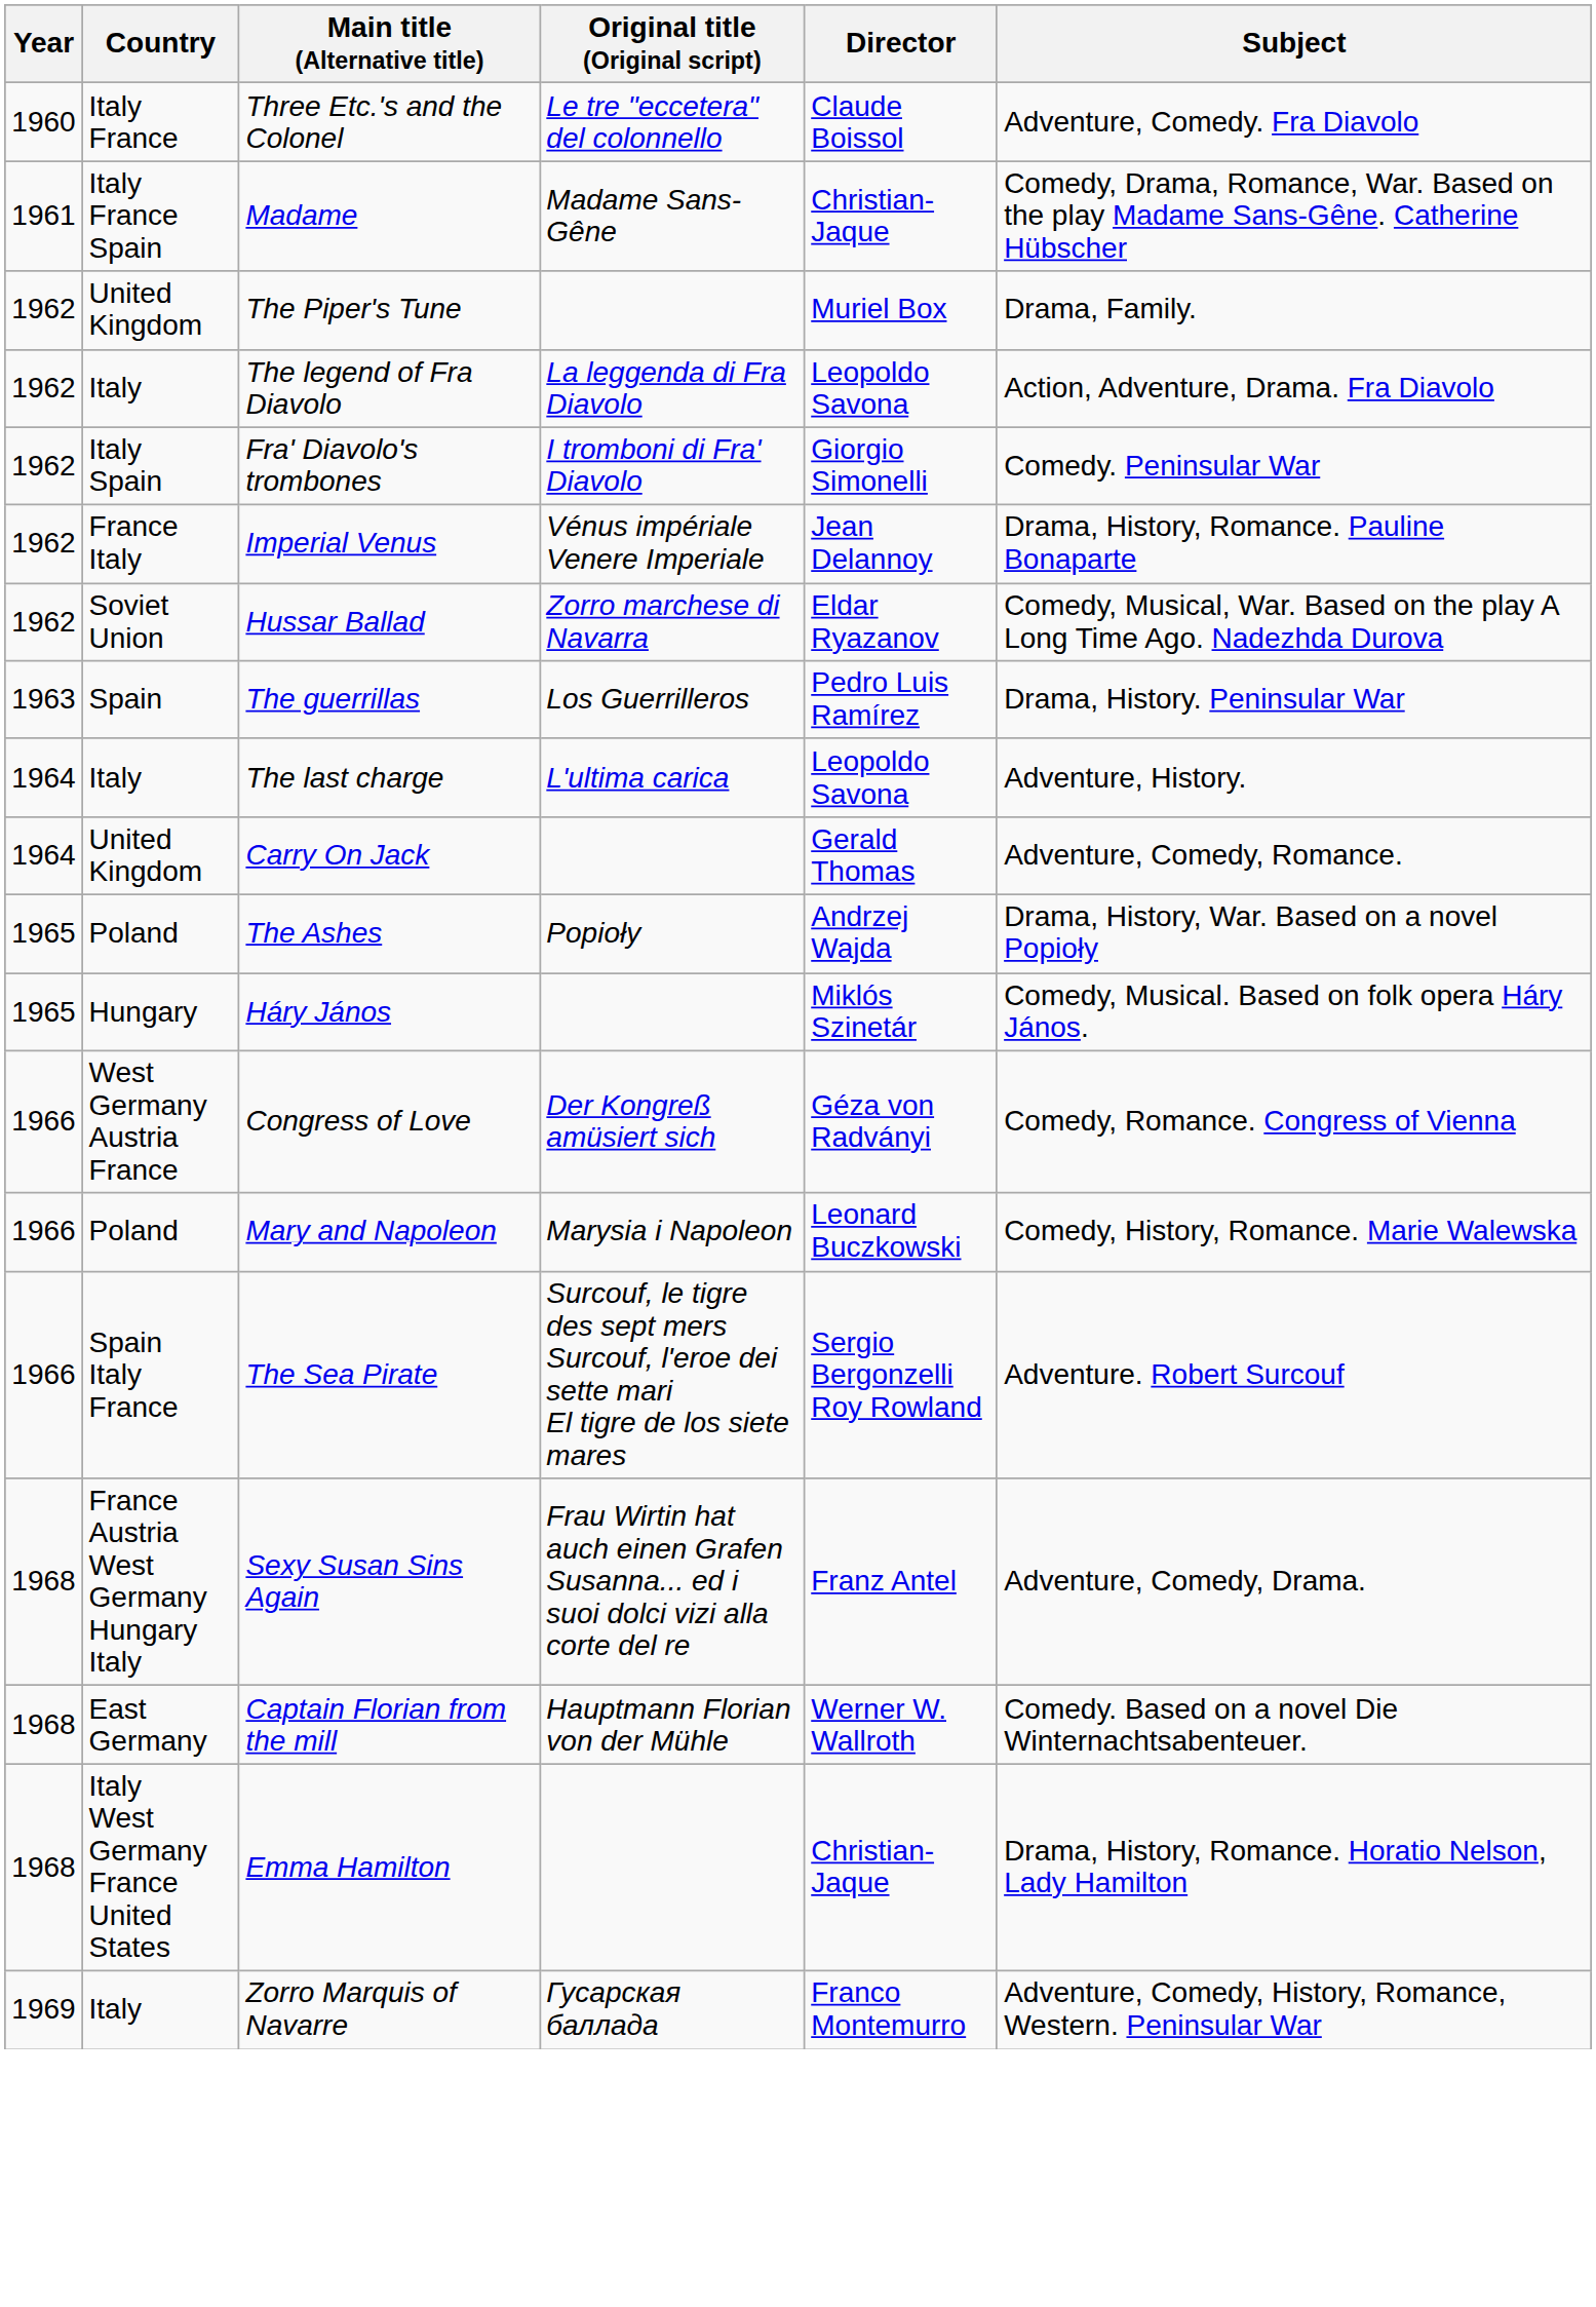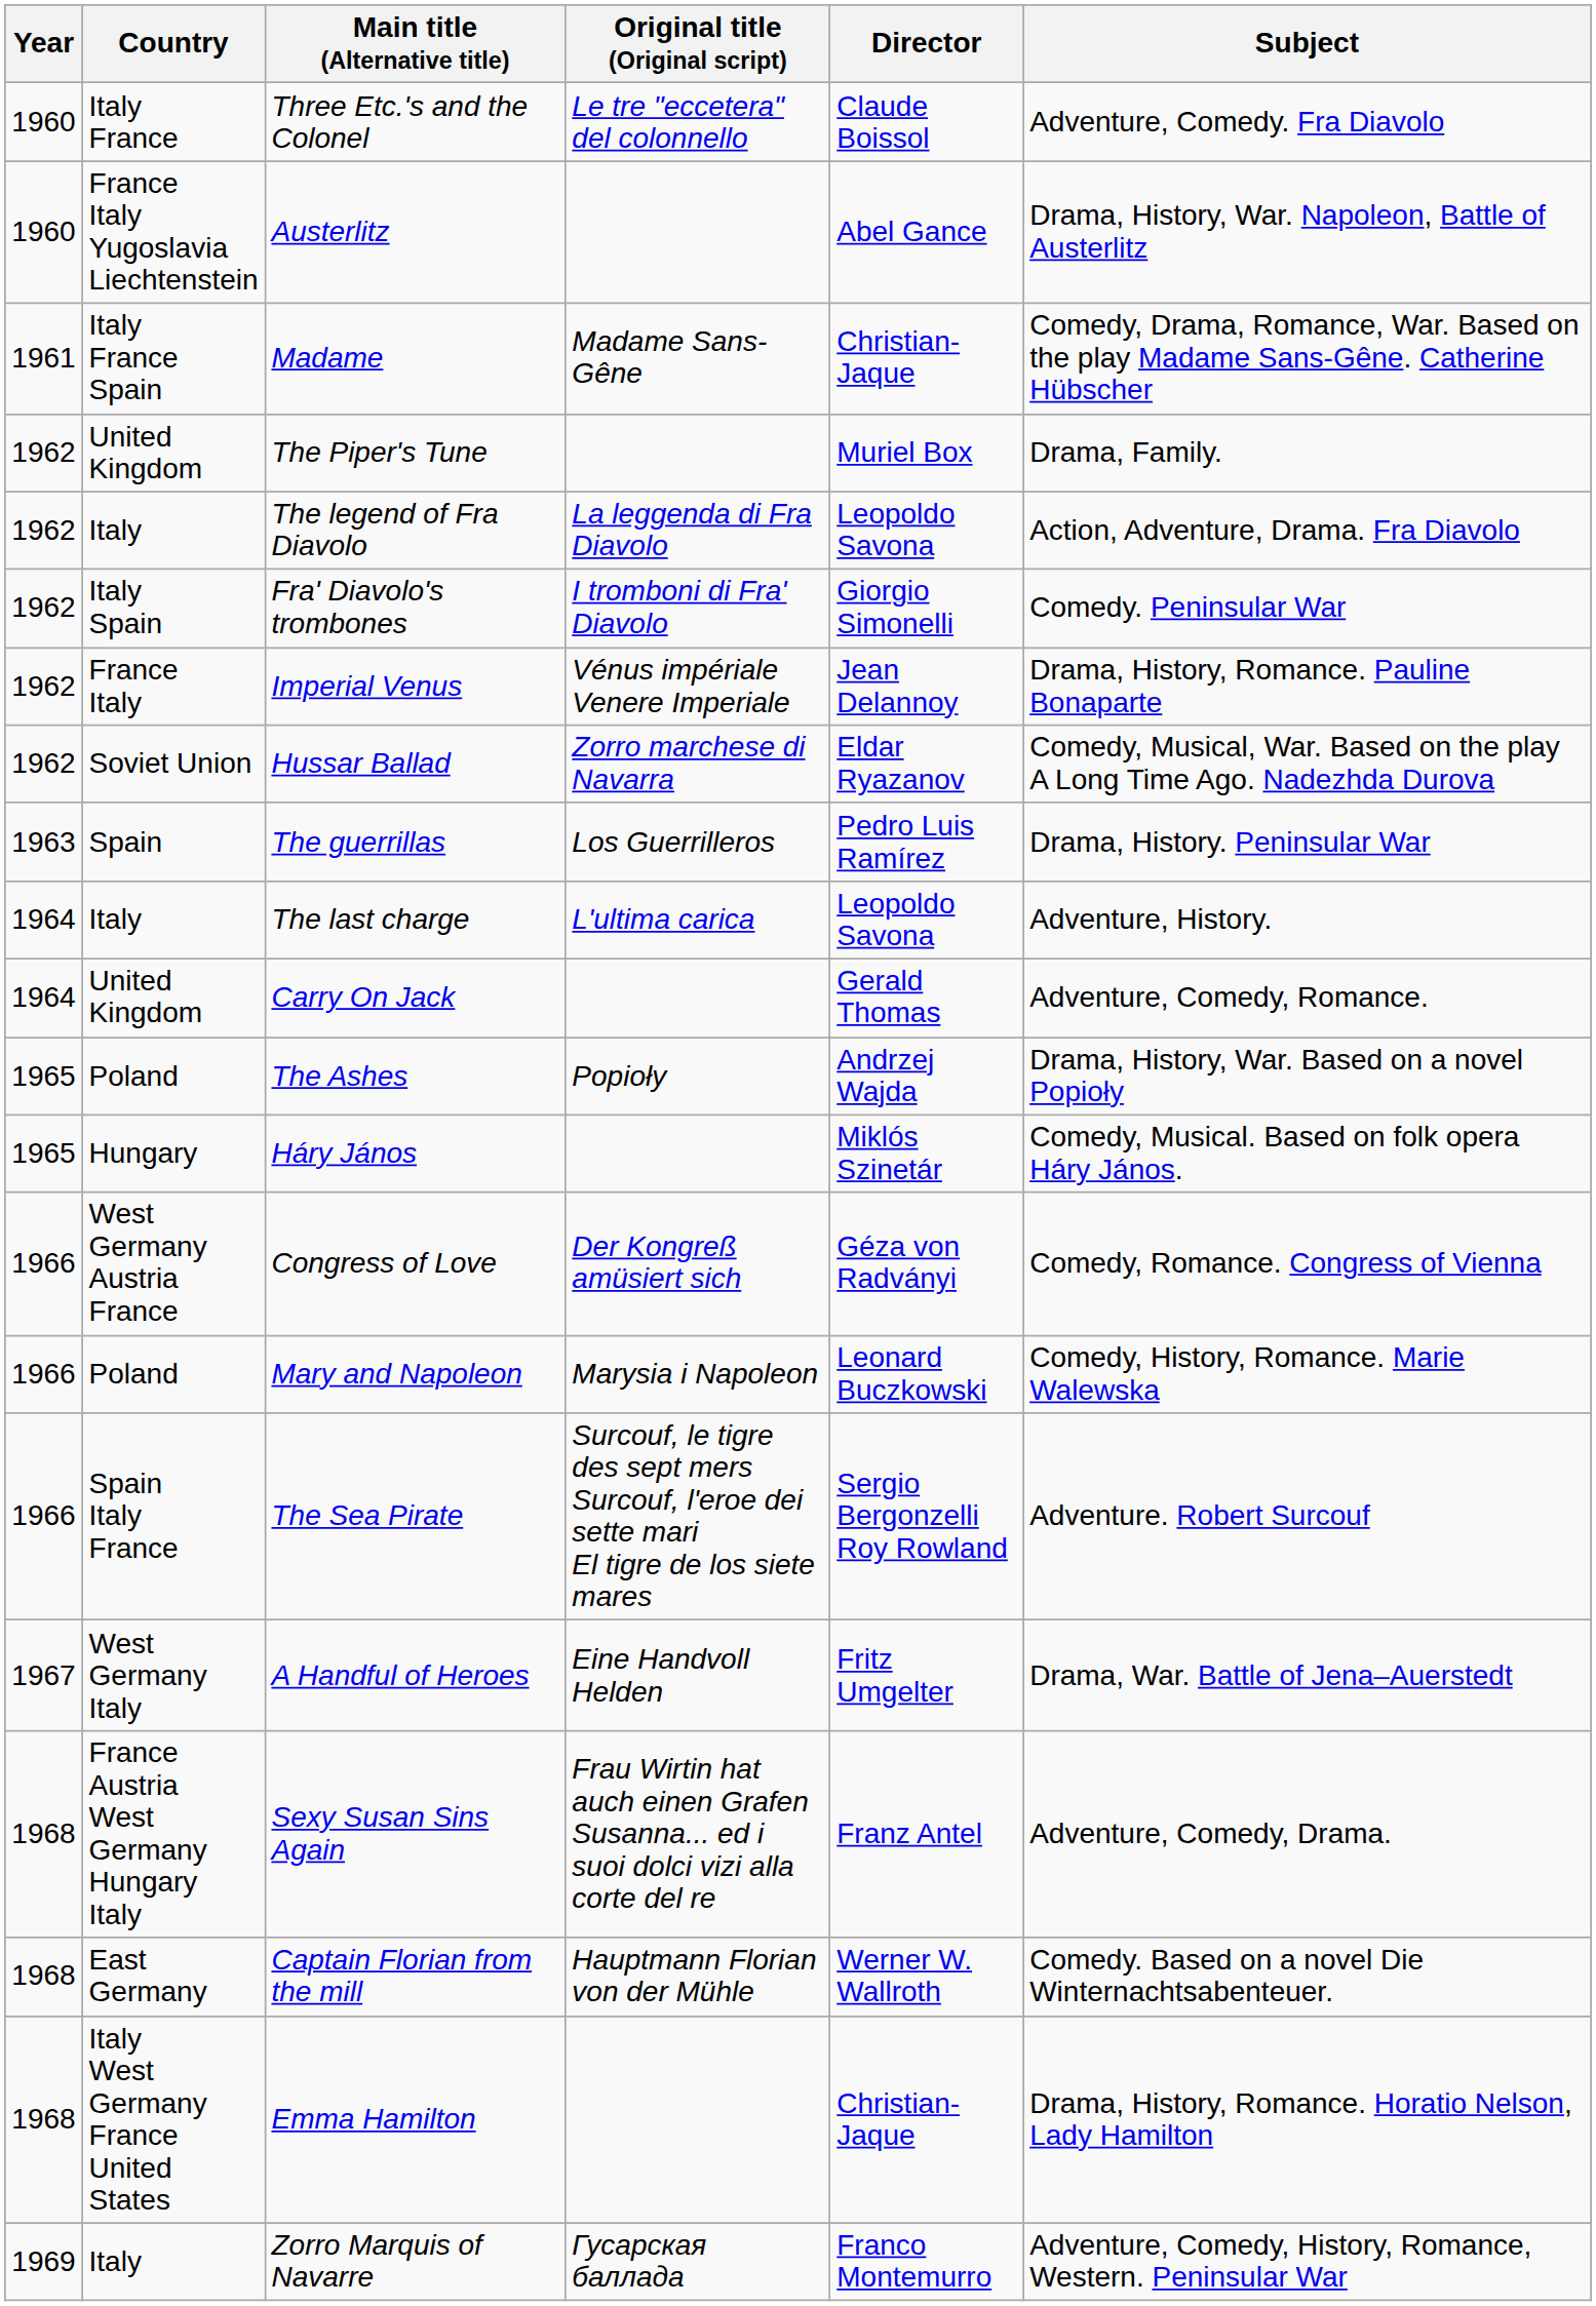 <table class="wikitable sortable" style="width:100%;">
 <tr>
 <th>Year</th>
 <th width= 80>Country</th>
 <th class="unsortable" style="width:160px;">Main title<br><small>(Alternative title)</small></th>
 <th class="unsortable" style="width:140px;">Original title<br><small>(Original script)</small></th>
 <th width=100>Director</th>
 <th class="unsortable">Subject</th>
 </tr>
 <tr>
 <td>1960</td>
 <td>Italy<br>France</td>
 <td><em>Three Etc.'s and the Colonel</em></td>
 <td><em><a href='#'>Le tre "eccetera" del colonnello</a></em></td>
 <td><a href='#'>Claude Boissol</a></td>
 <td>Adventure, Comedy. <a href='#'>Fra Diavolo</a></td>
+</tr>
+<tr>
+<td>1960</td>
+<td>France<br>Italy<br>Yugoslavia<br>Liechtenstein</td>
+<td><em><a href='#'>Austerlitz</a></em></td>
+<td></td>
+<td><a href='#'>Abel Gance</a></td>
+<td>Drama, History, War. <a href='#'>Napoleon</a>, <a href='#'>Battle of Austerlitz</a></td>
 </tr>
 <tr>
 <td>1961</td>
 <td>Italy<br>France<br>Spain</td>
 <td><em><a href='#'>Madame</a></em></td>
 <td><em>Madame Sans-Gêne</em></td>
 <td><a href='#'>Christian-Jaque</a></td>
 <td>Comedy, Drama, Romance, War. Based on the play <a href='#'>Madame Sans-Gêne</a>. <a href='#'>Catherine Hübscher</a></td>
 </tr>
 <tr>
 <td>1962</td>
 <td>United Kingdom</td>
 <td><em>The Piper's Tune</em></td>
 <td></td>
 <td><a href='#'>Muriel Box</a></td>
 <td>Drama, Family.</td>
 </tr>
 <tr>
 <td>1962</td>
 <td>Italy</td>
 <td><em>The legend of Fra Diavolo</em></td>
 <td><em><a href='#'>La leggenda di Fra Diavolo</a></em></td>
 <td><a href='#'>Leopoldo Savona</a></td>
 <td>Action, Adventure, Drama. <a href='#'>Fra Diavolo</a></td>
 </tr>
 <tr>
 <td>1962</td>
 <td>Italy<br>Spain</td>
 <td><em>Fra' Diavolo's trombones</em></td>
 <td><em><a href='#'>I tromboni di Fra' Diavolo</a></em></td>
 <td><a href='#'>Giorgio Simonelli</a></td>
 <td>Comedy. <a href='#'>Peninsular War</a></td>
 </tr>
 <tr>
 <td>1962</td>
 <td>France<br>Italy</td>
 <td><em><a href='#'>Imperial Venus</a></em></td>
 <td><em>Vénus impériale</em><br><em>Venere Imperiale</em></td>
 <td><a href='#'>Jean Delannoy</a></td>
 <td>Drama, History, Romance. <a href='#'>Pauline Bonaparte</a></td>
 </tr>
 <tr>
 <td>1962</td>
 <td>Soviet Union</td>
 <td><em><a href='#'>Hussar Ballad</a></em></td>
 <td><em><a href='#'>Zorro marchese di Navarra</a></em></td>
 <td><a href='#'>Eldar Ryazanov</a></td>
 <td>Comedy, Musical, War. Based on the play A Long Time Ago. <a href='#'>Nadezhda Durova</a></td>
 </tr>
 <tr>
 <td>1963</td>
 <td>Spain</td>
 <td><em><a href='#'>The guerrillas</a></em></td>
 <td><em>Los Guerrilleros</em></td>
 <td><a href='#'>Pedro Luis Ramírez</a></td>
 <td>Drama, History. <a href='#'>Peninsular War</a></td>
 </tr>
 <tr>
 <td>1964</td>
 <td>Italy</td>
 <td><em>The last charge</em></td>
 <td><em><a href='#'>L'ultima carica</a></em></td>
 <td><a href='#'>Leopoldo Savona</a></td>
 <td>Adventure, History.</td>
 </tr>
 <tr>
 <td>1964</td>
 <td>United Kingdom</td>
 <td><em><a href='#'>Carry On Jack</a></em></td>
 <td></td>
 <td><a href='#'>Gerald Thomas</a></td>
 <td>Adventure, Comedy, Romance.</td>
 </tr>
 <tr>
 <td>1965</td>
 <td>Poland</td>
 <td><em><a href='#'>The Ashes</a></em></td>
 <td><em>Popioły</em></td>
 <td><a href='#'>Andrzej Wajda</a></td>
 <td>Drama, History, War. Based on a novel <a href='#'>Popioły</a></td>
 </tr>
 <tr>
 <td>1965</td>
 <td>Hungary</td>
 <td><em><a href='#'>Háry János</a></em></td>
 <td></td>
 <td><a href='#'>Miklós Szinetár</a></td>
 <td>Comedy, Musical. Based on folk opera <a href='#'>Háry János</a>.</td>
 </tr>
 <tr>
 <td>1966</td>
 <td>West Germany<br>Austria<br>France</td>
 <td><em>Congress of Love</em></td>
 <td><em><a href='#'>Der Kongreß amüsiert sich</a></em></td>
 <td><a href='#'>Géza von Radványi</a></td>
 <td>Comedy, Romance. <a href='#'>Congress of Vienna</a></td>
 </tr>
 <tr>
 <td>1966</td>
 <td>Poland</td>
 <td><em><a href='#'>Mary and Napoleon</a></em></td>
 <td><em>Marysia i Napoleon</em></td>
 <td><a href='#'>Leonard Buczkowski</a></td>
 <td>Comedy, History, Romance. <a href='#'>Marie Walewska</a></td>
 </tr>
 <tr>
 <td>1966</td>
 <td>Spain<br>Italy<br>France</td>
 <td><em><a href='#'>The Sea Pirate</a></em></td>
 <td><em>Surcouf, le tigre des sept mers</em><br><em>Surcouf, l'eroe dei sette mari</em><br><em>El tigre de los siete mares</em></td>
 <td><a href='#'>Sergio Bergonzelli</a><br> <a href='#'>Roy Rowland</a></td>
 <td>Adventure. <a href='#'>Robert Surcouf</a></td>
 </tr>
 <tr>
+<td>1967</td>
+<td>West Germany<br>Italy</td>
+<td><em><a href='#'>A Handful of Heroes</a></em></td>
+<td><em>Eine Handvoll Helden</em></td>
+<td><a href='#'>Fritz Umgelter</a></td>
+<td>Drama, War. <a href='#'>Battle of Jena–Auerstedt</a></td>
+</tr>
+<tr>
 <td>1968</td>
 <td>France<br>Austria<br>West Germany<br>Hungary<br>Italy</td>
 <td><em><a href='#'>Sexy Susan Sins Again</a></em></td>
 <td><em>Frau Wirtin hat auch einen Grafen</em><br><em>Susanna... ed i suoi dolci vizi alla corte del re</em></td>
 <td><a href='#'>Franz Antel</a></td>
 <td>Adventure, Comedy, Drama.</td>
 </tr>
 <tr>
 <td>1968</td>
 <td>East Germany</td>
 <td><em><a href='#'>Captain Florian from the mill</a></em></td>
 <td><em>Hauptmann Florian von der Mühle</em></td>
 <td><a href='#'>Werner W. Wallroth</a></td>
 <td>Comedy. Based on a novel Die Winternachtsabenteuer.</td>
 </tr>
 <tr>
 <td>1968</td>
 <td>Italy<br>West Germany<br>France<br>United States</td>
 <td><em><a href='#'>Emma Hamilton</a></em></td>
 <td></td>
 <td><a href='#'>Christian-Jaque</a></td>
 <td>Drama, History, Romance. <a href='#'>Horatio Nelson</a>, <a href='#'>Lady Hamilton</a></td>
 </tr>
 <tr>
 <td>1969</td>
 <td>Italy</td>
 <td><em>Zorro Marquis of Navarre</em></td>
 <td><em>Гусарская баллада</em></td>
 <td><a href='#'>Franco Montemurro</a></td>
 <td>Adventure, Comedy, History, Romance, Western. <a href='#'>Peninsular War</a></td>
 </tr>
 </table>
